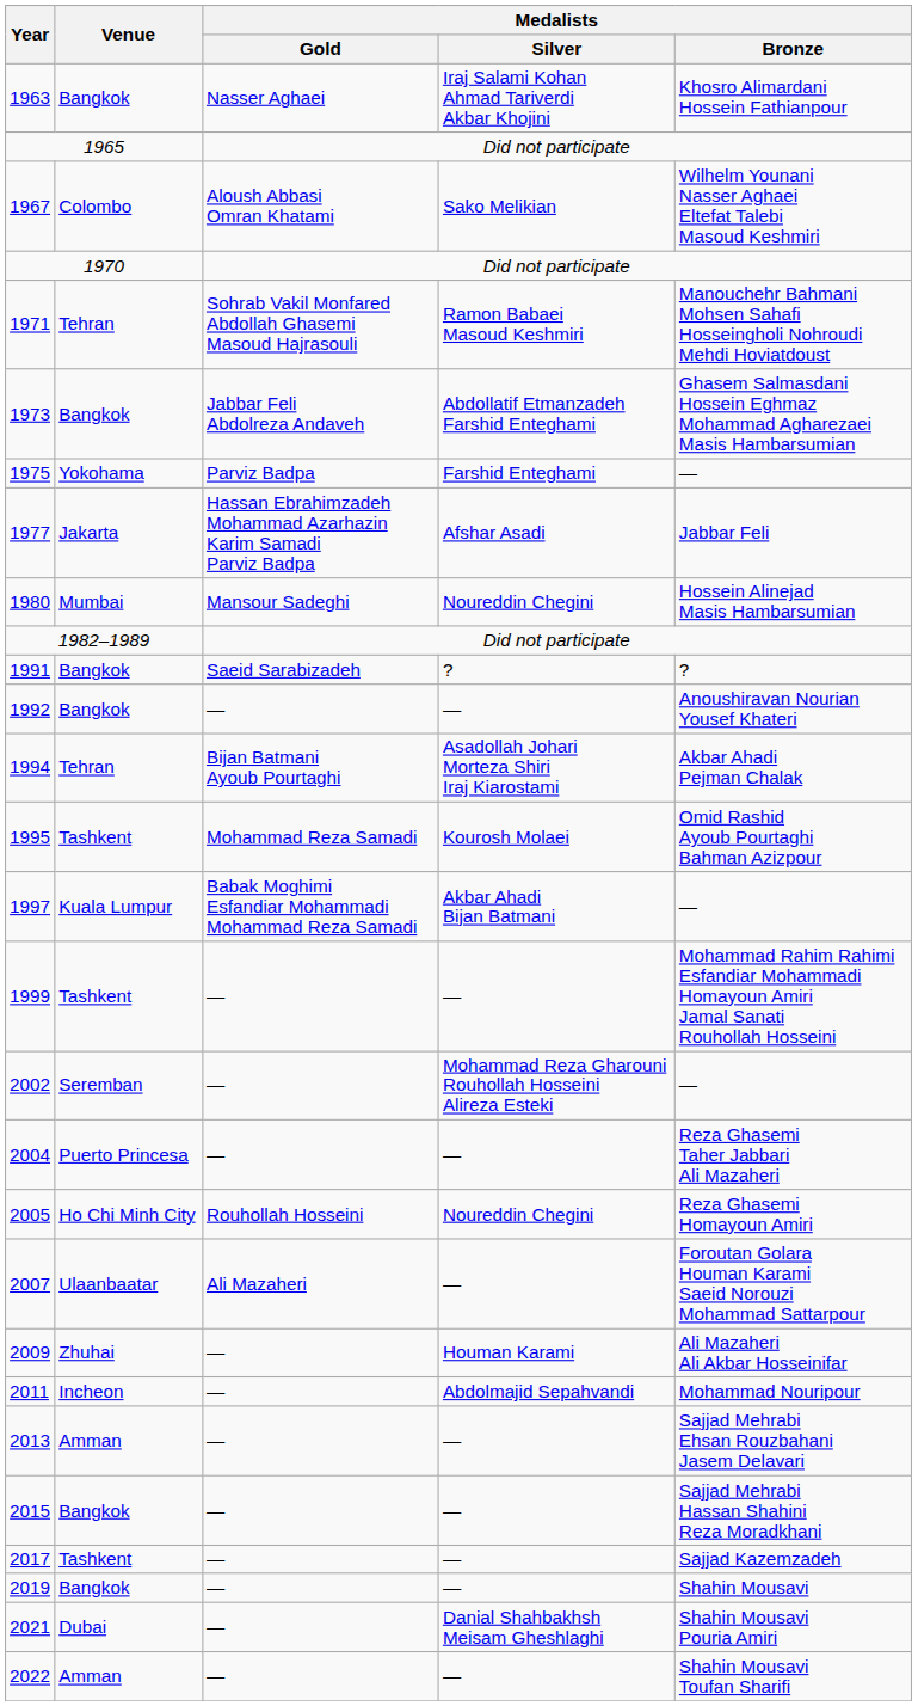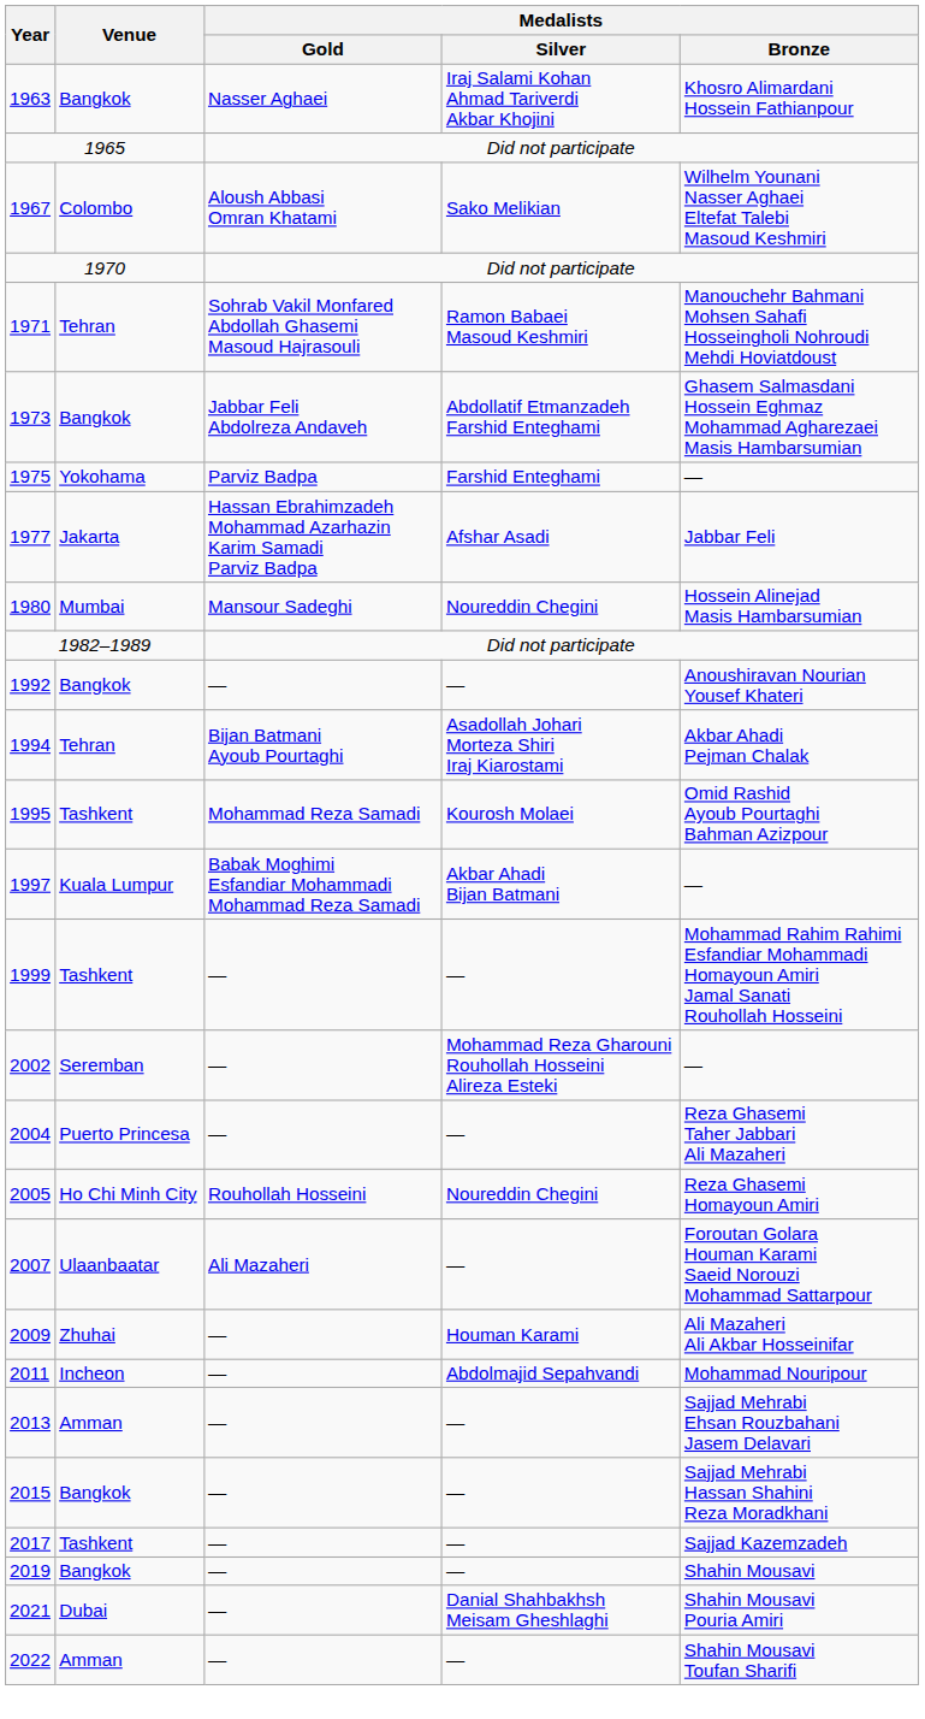 <table class="wikitable" style="text-align:left; font-size:90%">
 <tr>
 <th rowspan=2>Year</th>
 <th width=110 rowspan=2>Venue</th>
 <th colspan=3>Medalists</th>
 </tr>
 <tr>
 <th width=180 align="center">Gold</th>
 <th width=180 align="center">Silver</th>
 <th width=180 align="center">Bronze</th>
 </tr>
 <tr>
 <td><a href='#'>1963</a></td>
 <td><a href='#'>Bangkok</a></td>
 <td><a href='#'>Nasser Aghaei</a></td>
 <td><a href='#'>Iraj Salami Kohan</a><br><a href='#'>Ahmad Tariverdi</a><br><a href='#'>Akbar Khojini</a></td>
 <td><a href='#'>Khosro Alimardani</a><br><a href='#'>Hossein Fathianpour</a></td>
 </tr>
 <tr>
 <td align="center" colspan=2><em>1965</em></td>
 <td align="center" colspan=3><em>Did not participate</em></td>
 </tr>
 <tr>
 <td><a href='#'>1967</a></td>
 <td><a href='#'>Colombo</a></td>
 <td><a href='#'>Aloush Abbasi</a><br><a href='#'>Omran Khatami</a></td>
 <td><a href='#'>Sako Melikian</a></td>
 <td><a href='#'>Wilhelm Younani</a><br><a href='#'>Nasser Aghaei</a><br><a href='#'>Eltefat Talebi</a><br><a href='#'>Masoud Keshmiri</a></td>
 </tr>
 <tr>
 <td align="center" colspan=2><em>1970</em></td>
 <td align="center" colspan=3><em>Did not participate</em></td>
 </tr>
 <tr>
 <td><a href='#'>1971</a></td>
 <td><a href='#'>Tehran</a></td>
 <td><a href='#'>Sohrab Vakil Monfared</a><br><a href='#'>Abdollah Ghasemi</a><br><a href='#'>Masoud Hajrasouli</a></td>
 <td><a href='#'>Ramon Babaei</a><br><a href='#'>Masoud Keshmiri</a></td>
 <td><a href='#'>Manouchehr Bahmani</a><br><a href='#'>Mohsen Sahafi</a><br><a href='#'>Hosseingholi Nohroudi</a><br><a href='#'>Mehdi Hoviatdoust</a></td>
 </tr>
 <tr>
 <td><a href='#'>1973</a></td>
 <td><a href='#'>Bangkok</a></td>
 <td><a href='#'>Jabbar Feli</a><br><a href='#'>Abdolreza Andaveh</a></td>
 <td><a href='#'>Abdollatif Etmanzadeh</a><br><a href='#'>Farshid Enteghami</a></td>
 <td><a href='#'>Ghasem Salmasdani</a><br><a href='#'>Hossein Eghmaz</a><br><a href='#'>Mohammad Agharezaei</a><br><a href='#'>Masis Hambarsumian</a></td>
 </tr>
 <tr>
 <td><a href='#'>1975</a></td>
 <td><a href='#'>Yokohama</a></td>
 <td><a href='#'>Parviz Badpa</a></td>
 <td><a href='#'>Farshid Enteghami</a></td>
 <td>—</td>
 </tr>
 <tr>
 <td><a href='#'>1977</a></td>
 <td><a href='#'>Jakarta</a></td>
 <td><a href='#'>Hassan Ebrahimzadeh</a><br><a href='#'>Mohammad Azarhazin</a><br><a href='#'>Karim Samadi</a><br><a href='#'>Parviz Badpa</a></td>
 <td><a href='#'>Afshar Asadi</a></td>
 <td><a href='#'>Jabbar Feli</a></td>
 </tr>
 <tr>
 <td><a href='#'>1980</a></td>
 <td><a href='#'>Mumbai</a></td>
 <td><a href='#'>Mansour Sadeghi</a></td>
 <td><a href='#'>Noureddin Chegini</a></td>
 <td><a href='#'>Hossein Alinejad</a><br><a href='#'>Masis Hambarsumian</a></td>
 </tr>
 <tr>
 <td align="center" colspan=2><em>1982–1989</em></td>
 <td align="center" colspan=3><em>Did not participate</em></td>
-</tr>
-<tr>
-<td><a href='#'>1991</a></td>
-<td><a href='#'>Bangkok</a></td>
-<td><a href='#'>Saeid Sarabizadeh</a></td>
-<td>?</td>
-<td>?</td>
 </tr>
 <tr>
 <td><a href='#'>1992</a></td>
 <td><a href='#'>Bangkok</a></td>
 <td>—</td>
 <td>—</td>
 <td><a href='#'>Anoushiravan Nourian</a><br><a href='#'>Yousef Khateri</a></td>
 </tr>
 <tr>
 <td><a href='#'>1994</a></td>
 <td><a href='#'>Tehran</a></td>
 <td><a href='#'>Bijan Batmani</a><br><a href='#'>Ayoub Pourtaghi</a></td>
 <td><a href='#'>Asadollah Johari</a><br><a href='#'>Morteza Shiri</a><br><a href='#'>Iraj Kiarostami</a></td>
 <td><a href='#'>Akbar Ahadi</a><br><a href='#'>Pejman Chalak</a></td>
 </tr>
 <tr>
 <td><a href='#'>1995</a></td>
 <td><a href='#'>Tashkent</a></td>
 <td><a href='#'>Mohammad Reza Samadi</a></td>
 <td><a href='#'>Kourosh Molaei</a></td>
 <td><a href='#'>Omid Rashid</a><br><a href='#'>Ayoub Pourtaghi</a><br><a href='#'>Bahman Azizpour</a></td>
 </tr>
 <tr>
 <td><a href='#'>1997</a></td>
 <td><a href='#'>Kuala Lumpur</a></td>
 <td><a href='#'>Babak Moghimi</a><br><a href='#'>Esfandiar Mohammadi</a><br><a href='#'>Mohammad Reza Samadi</a></td>
 <td><a href='#'>Akbar Ahadi</a><br><a href='#'>Bijan Batmani</a></td>
 <td>—</td>
 </tr>
 <tr>
 <td><a href='#'>1999</a></td>
 <td><a href='#'>Tashkent</a></td>
 <td>—</td>
 <td>—</td>
 <td><a href='#'>Mohammad Rahim Rahimi</a><br><a href='#'>Esfandiar Mohammadi</a><br><a href='#'>Homayoun Amiri</a><br><a href='#'>Jamal Sanati</a><br><a href='#'>Rouhollah Hosseini</a></td>
 </tr>
 <tr>
 <td><a href='#'>2002</a></td>
 <td><a href='#'>Seremban</a></td>
 <td>—</td>
 <td><a href='#'>Mohammad Reza Gharouni</a><br><a href='#'>Rouhollah Hosseini</a><br><a href='#'>Alireza Esteki</a></td>
 <td>—</td>
 </tr>
 <tr>
 <td><a href='#'>2004</a></td>
 <td><a href='#'>Puerto Princesa</a></td>
 <td>—</td>
 <td>—</td>
 <td><a href='#'>Reza Ghasemi</a><br><a href='#'>Taher Jabbari</a><br><a href='#'>Ali Mazaheri</a></td>
 </tr>
 <tr>
 <td><a href='#'>2005</a></td>
 <td><a href='#'>Ho Chi Minh City</a></td>
 <td><a href='#'>Rouhollah Hosseini</a></td>
 <td><a href='#'>Noureddin Chegini</a></td>
 <td><a href='#'>Reza Ghasemi</a><br><a href='#'>Homayoun Amiri</a></td>
 </tr>
 <tr>
 <td><a href='#'>2007</a></td>
 <td><a href='#'>Ulaanbaatar</a></td>
 <td><a href='#'>Ali Mazaheri</a></td>
 <td>—</td>
 <td><a href='#'>Foroutan Golara</a><br><a href='#'>Houman Karami</a><br><a href='#'>Saeid Norouzi</a><br><a href='#'>Mohammad Sattarpour</a></td>
 </tr>
 <tr>
 <td><a href='#'>2009</a></td>
 <td><a href='#'>Zhuhai</a></td>
 <td>—</td>
 <td><a href='#'>Houman Karami</a></td>
 <td><a href='#'>Ali Mazaheri</a><br><a href='#'>Ali Akbar Hosseinifar</a></td>
 </tr>
 <tr>
 <td><a href='#'>2011</a></td>
 <td><a href='#'>Incheon</a></td>
 <td>—</td>
 <td><a href='#'>Abdolmajid Sepahvandi</a></td>
 <td><a href='#'>Mohammad Nouripour</a></td>
 </tr>
 <tr>
 <td><a href='#'>2013</a></td>
 <td><a href='#'>Amman</a></td>
 <td>—</td>
 <td>—</td>
 <td><a href='#'>Sajjad Mehrabi</a><br><a href='#'>Ehsan Rouzbahani</a><br><a href='#'>Jasem Delavari</a></td>
 </tr>
 <tr>
 <td><a href='#'>2015</a></td>
 <td><a href='#'>Bangkok</a></td>
 <td>—</td>
 <td>—</td>
 <td><a href='#'>Sajjad Mehrabi</a><br><a href='#'>Hassan Shahini</a><br><a href='#'>Reza Moradkhani</a></td>
 </tr>
 <tr>
 <td><a href='#'>2017</a></td>
 <td><a href='#'>Tashkent</a></td>
 <td>—</td>
 <td>—</td>
 <td><a href='#'>Sajjad Kazemzadeh</a></td>
 </tr>
 <tr>
 <td><a href='#'>2019</a></td>
 <td><a href='#'>Bangkok</a></td>
 <td>—</td>
 <td>—</td>
 <td><a href='#'>Shahin Mousavi</a></td>
 </tr>
 <tr>
 <td><a href='#'>2021</a></td>
 <td><a href='#'>Dubai</a></td>
 <td>—</td>
 <td><a href='#'>Danial Shahbakhsh</a><br><a href='#'>Meisam Gheshlaghi</a></td>
 <td><a href='#'>Shahin Mousavi</a><br><a href='#'>Pouria Amiri</a></td>
 </tr>
 <tr>
 <td><a href='#'>2022</a></td>
 <td><a href='#'>Amman</a></td>
 <td>—</td>
 <td>—</td>
 <td><a href='#'>Shahin Mousavi</a><br><a href='#'>Toufan Sharifi</a></td>
 </tr>
 </table>
